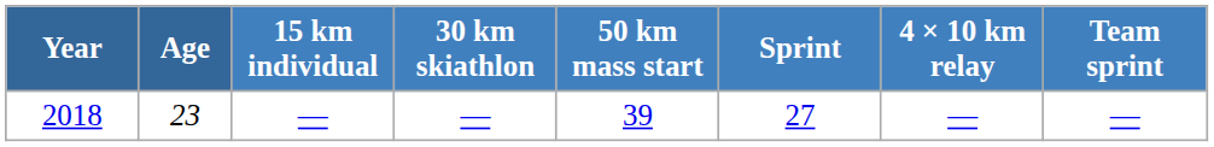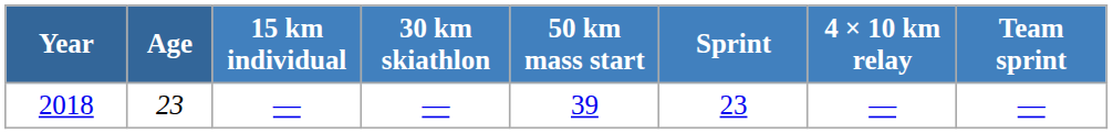 <table class="wikitable" style="font-size:95%; text-align:center; border:grey solid 1px; border-collapse:collapse; background:#ffffff;">
 <tr>
 <th style="background-color:#369; color:white; width:60px;"> Year </th>
 <th style="background-color:#369; color:white; width:40px;"> Age </th>
 <th style="background-color:#4180be; color:white; width:75px;"> 15 km <br> individual </th>
 <th style="background-color:#4180be; color:white; width:75px;"> 30 km <br> skiathlon </th>
 <th style="background-color:#4180be; color:white; width:75px;"> 50 km <br> mass start </th>
 <th style="background-color:#4180be; color:white; width:75px;"> Sprint </th>
 <th style="background-color:#4180be; color:white; width:75px;"> 4 × 10 km <br> relay </th>
 <th style="background-color:#4180be; color:white; width:75px;"> Team <br> sprint </th>
 </tr>
 <tr>
 <td><a href='#'>2018</a></td>
 <td><em>23</em></td>
 <td><a href='#'>—</a></td>
 <td><a href='#'>—</a></td>
 <td><a href='#'>39</a></td>
-<td><a href='#'>27</a></td>
+<td><a href='#'>23</a></td>
 <td><a href='#'>—</a></td>
 <td><a href='#'>—</a></td>
 </tr>
 </table>
